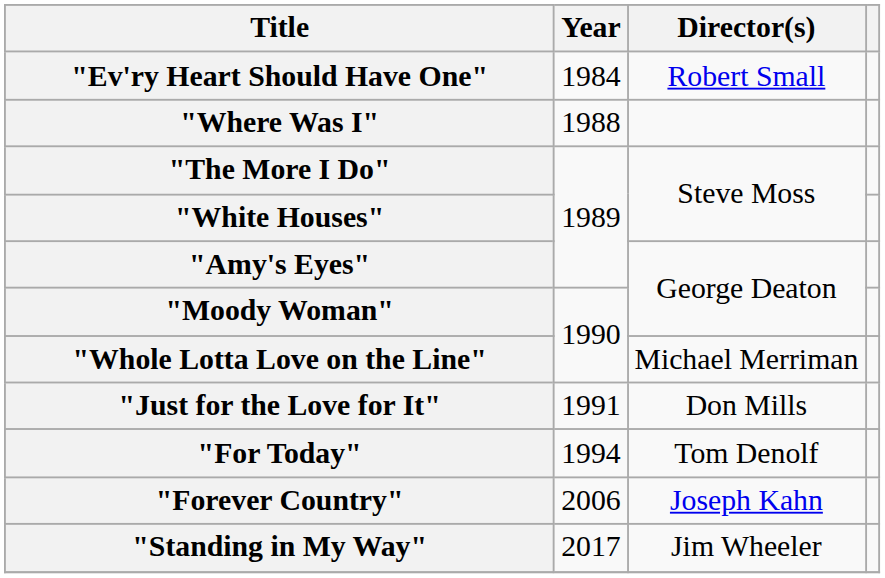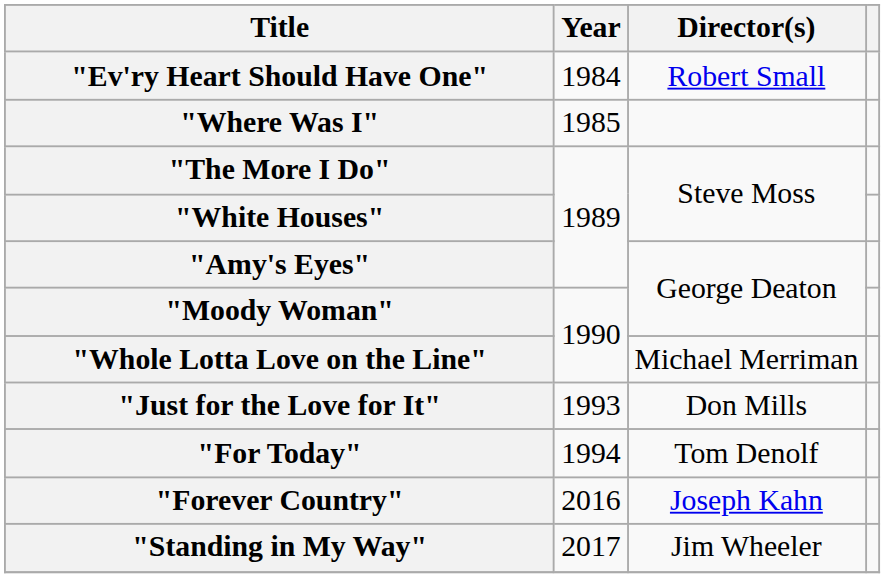 <table class="wikitable plainrowheaders" style="text-align:center;" border="1">
 <tr>
 <th scope="col" style="width:18em;">Title</th>
 <th scope="col">Year</th>
 <th scope="col">Director(s)</th>
 <th></th>
 </tr>
 <tr>
 <th scope="row">"Ev'ry Heart Should Have One"</th>
 <td>1984</td>
 <td><a href='#'>Robert Small</a></td>
 <td></td>
 </tr>
 <tr>
 <th scope="row">"Where Was I"</th>
-<td>1988</td>
+<td>1985</td>
 <td></td>
 </tr>
 <tr>
 <th scope="row">"The More I Do"</th>
 <td rowspan="3">1989</td>
 <td rowspan="2">Steve Moss</td>
 <td></td>
 </tr>
 <tr>
 <th scope="row">"White Houses"</th>
 <td></td>
 </tr>
 <tr>
 <th scope="row">"Amy's Eyes"</th>
 <td rowspan="2">George Deaton</td>
 <td></td>
 </tr>
 <tr>
 <th scope="row">"Moody Woman"</th>
 <td rowspan="2">1990</td>
 <td></td>
 </tr>
 <tr>
 <th scope="row">"Whole Lotta Love on the Line"</th>
 <td>Michael Merriman</td>
 <td></td>
 </tr>
 <tr>
 <th scope="row">"Just for the Love for It"</th>
-<td>1991</td>
+<td>1993</td>
 <td>Don Mills</td>
 <td></td>
 </tr>
 <tr>
 <th scope="row">"For Today" </th>
 <td>1994</td>
 <td>Tom Denolf</td>
 <td></td>
 </tr>
 <tr>
 <th scope="row">"Forever Country"</th>
-<td>2006</td>
+<td>2016</td>
 <td><a href='#'>Joseph Kahn</a></td>
 <td></td>
 </tr>
 <tr>
 <th scope="row">"Standing in My Way"</th>
 <td>2017</td>
 <td>Jim Wheeler</td>
 <td></td>
 </tr>
 <tr>
 </tr>
 </table>
